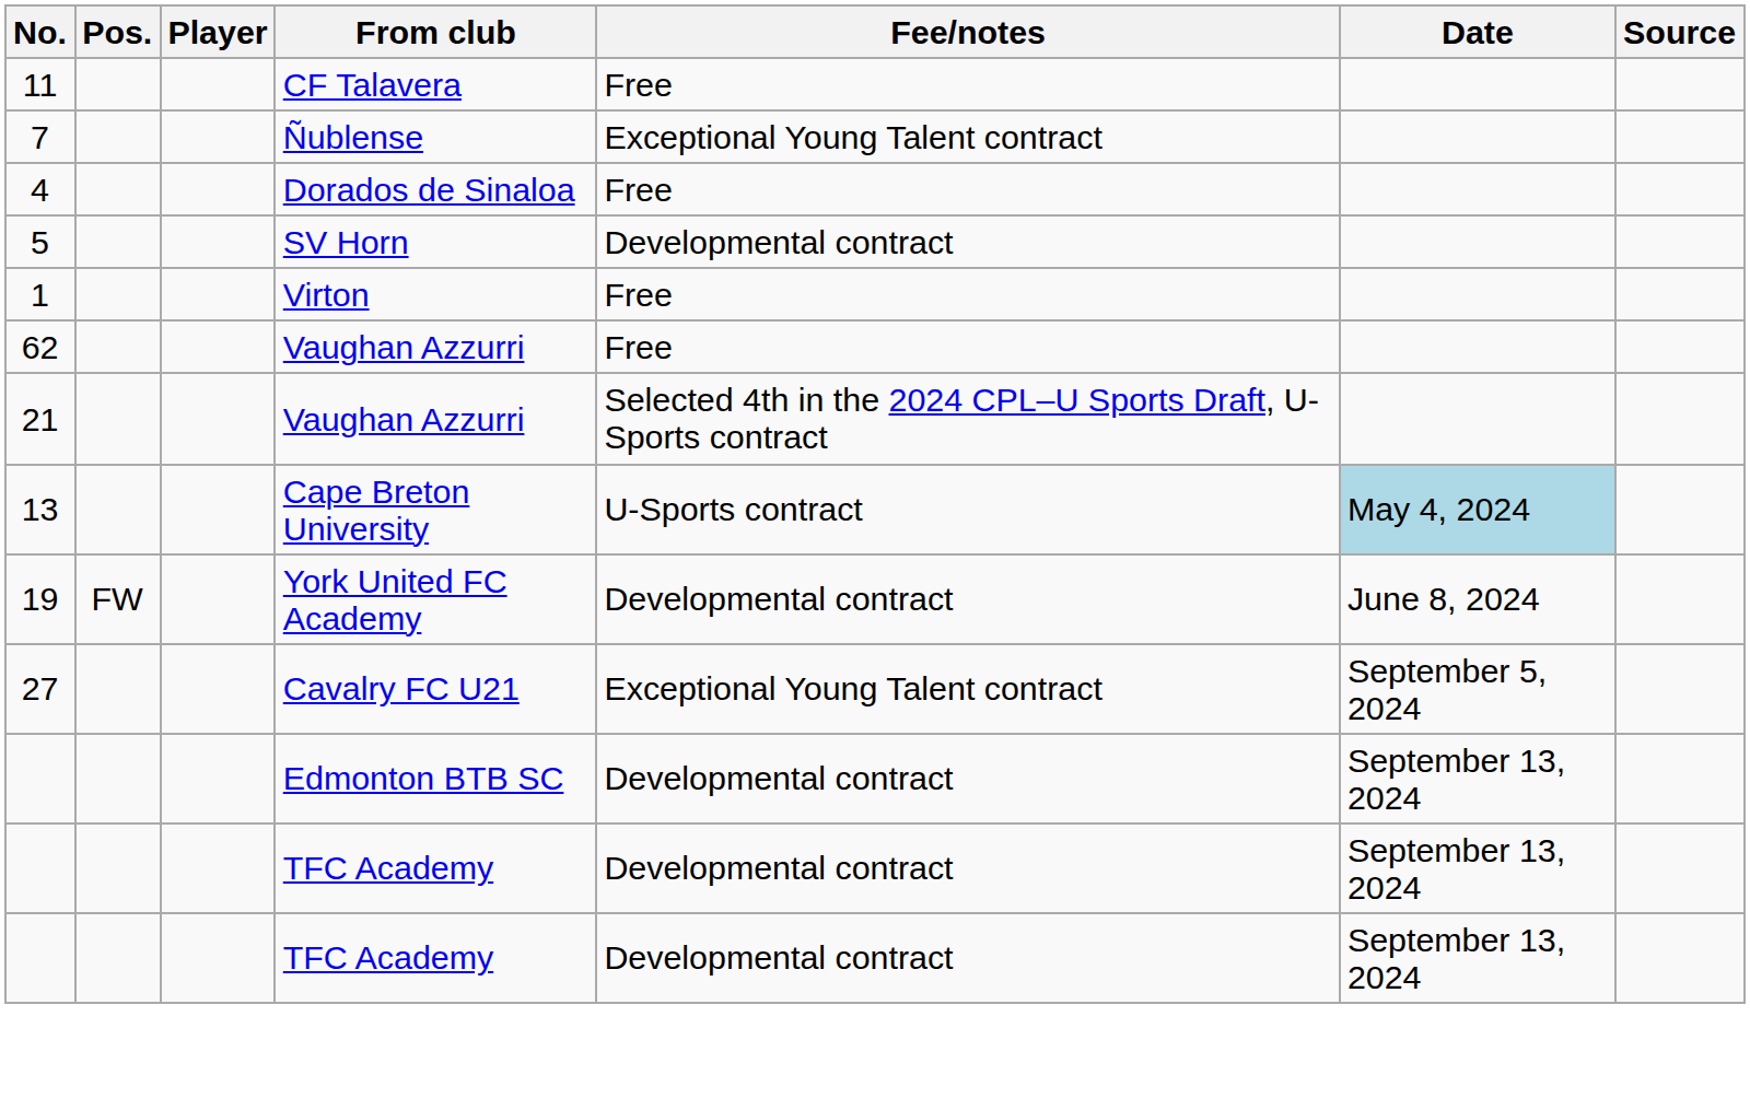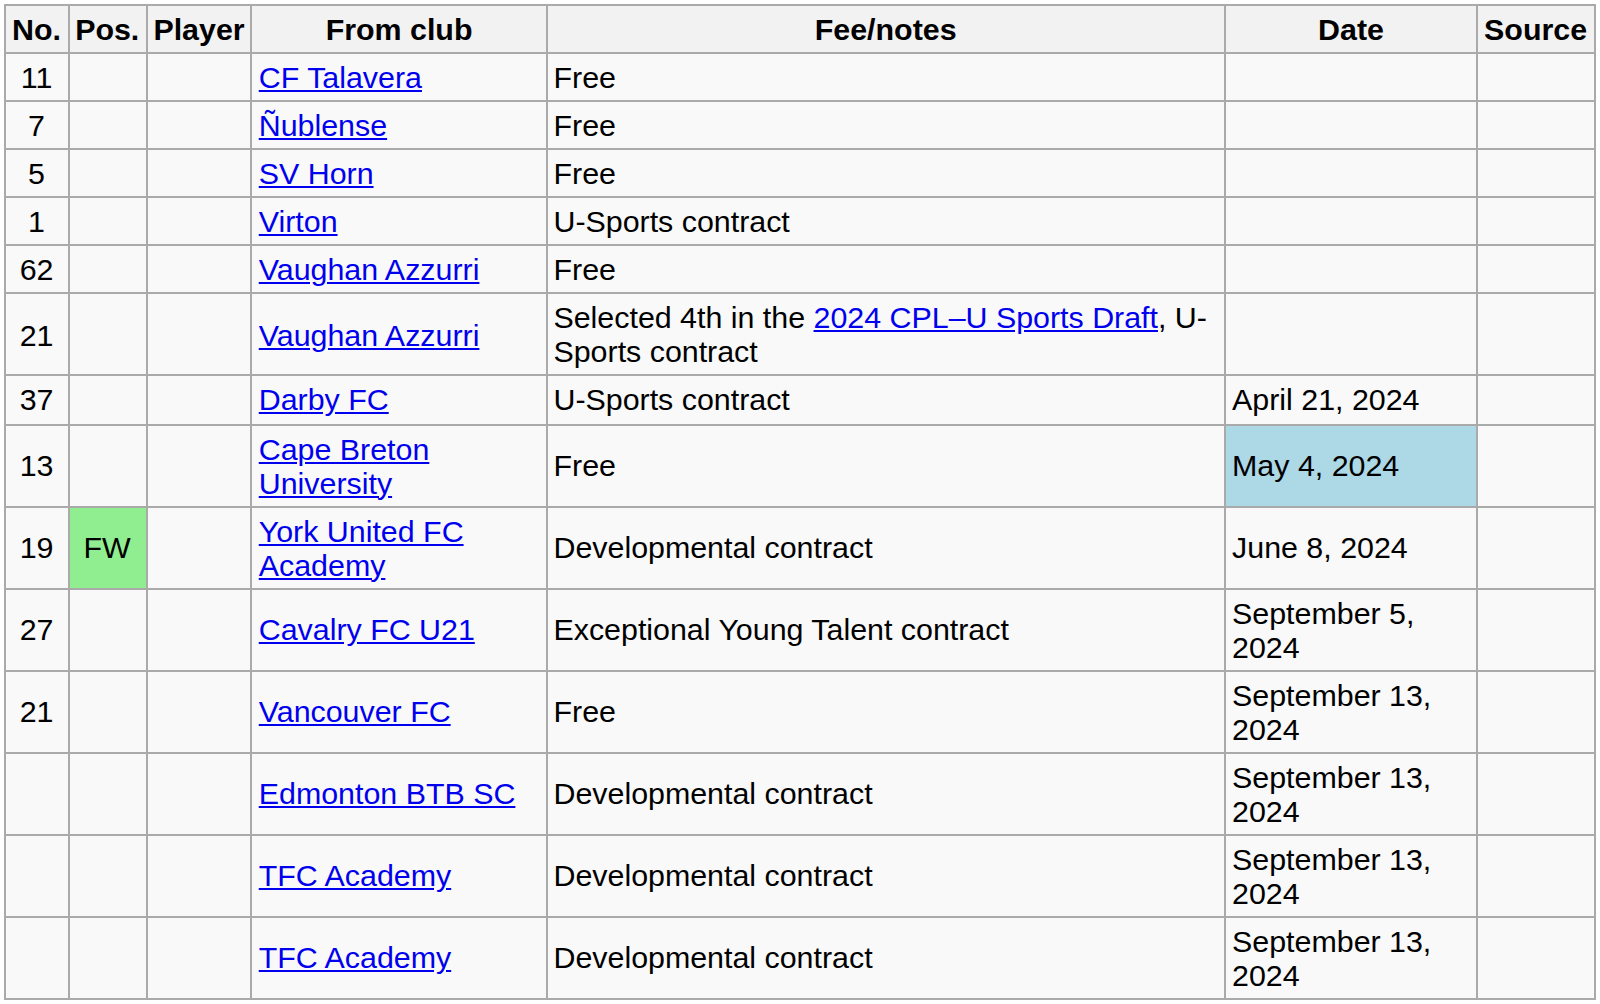 <table class="wikitable sortable" style="width:90%; font-size:95%;">
 <tr>
 <th>No.</th>
 <th>Pos.</th>
 <th>Player</th>
 <th>From club</th>
 <th>Fee/notes</th>
 <th>Date</th>
 <th>Source</th>
 </tr>
 <tr>
 <td style="text-align:center">11</td>
 <td style="text-align:center"></td>
 <td></td>
 <td> <a href='#'>CF Talavera</a></td>
 <td>Free</td>
 <td></td>
 <td></td>
 </tr>
 <tr>
 <td style="text-align:center">7</td>
 <td style="text-align:center"></td>
 <td></td>
 <td> <a href='#'>Ñublense</a></td>
-<td>Exceptional Young Talent contract</td>
-<td></td>
-<td></td>
-</tr>
-<tr>
-<td style="text-align:center">4</td>
-<td style="text-align:center"></td>
-<td></td>
-<td> <a href='#'>Dorados de Sinaloa</a></td>
 <td>Free</td>
 <td></td>
 <td></td>
 </tr>
 <tr>
 <td style="text-align:center">5</td>
 <td style="text-align:center"></td>
 <td></td>
 <td> <a href='#'>SV Horn</a></td>
-<td>Developmental contract</td>
+<td>Free</td>
 <td></td>
 <td></td>
 </tr>
 <tr>
 <td style="text-align:center">1</td>
 <td style="text-align:center"></td>
 <td></td>
 <td> <a href='#'>Virton</a></td>
-<td>Free</td>
+<td>U-Sports contract</td>
 <td></td>
 <td></td>
 </tr>
 <tr>
 <td style="text-align:center">62</td>
 <td style="text-align:center"></td>
 <td></td>
 <td> <a href='#'>Vaughan Azzurri</a></td>
 <td>Free</td>
 <td></td>
 <td></td>
 </tr>
 <tr>
 <td style="text-align:center">21</td>
 <td style="text-align:center"></td>
 <td></td>
 <td> <a href='#'>Vaughan Azzurri</a></td>
 <td>Selected 4th in the <a href='#'>2024 CPL–U Sports Draft</a>, U-Sports contract</td>
 <td></td>
 <td></td>
 </tr>
 <tr>
+<td style="text-align:center">37</td>
+<td style="text-align:center"></td>
+<td></td>
+<td> <a href='#'>Darby FC</a></td>
+<td>U-Sports contract</td>
+<td>April 21, 2024</td>
+<td></td>
+</tr>
+<tr>
 <td style="text-align:center">13</td>
 <td style="text-align:center"></td>
 <td></td>
 <td> <a href='#'>Cape Breton University</a></td>
-<td>U-Sports contract</td>
+<td>Free</td>
 <td style="background: lightblue;">May 4, 2024</td>
 <td></td>
 </tr>
 <tr>
 <td style="text-align:center">19</td>
-<td style="text-align:center">FW</td>
+<td style="background: lightgreen; text-align:center">FW</td>
 <td></td>
 <td> <a href='#'>York United FC Academy</a></td>
 <td>Developmental contract</td>
 <td>June 8, 2024</td>
 <td></td>
 </tr>
 <tr>
 <td style="text-align:center">27</td>
 <td style="text-align:center"></td>
 <td></td>
 <td> <a href='#'>Cavalry FC U21</a></td>
 <td>Exceptional Young Talent contract</td>
 <td>September 5, 2024</td>
+<td></td>
+</tr>
+<tr>
+<td style="text-align:center">21</td>
+<td style="text-align:center"></td>
+<td></td>
+<td> <a href='#'>Vancouver FC</a></td>
+<td>Free</td>
+<td>September 13, 2024</td>
 <td></td>
 </tr>
 <tr>
 <td style="text-align:center"></td>
 <td style="text-align:center"></td>
 <td></td>
 <td> <a href='#'>Edmonton BTB SC</a></td>
 <td>Developmental contract</td>
 <td>September 13, 2024</td>
 <td></td>
 </tr>
 <tr>
 <td style="text-align:center"></td>
 <td style="text-align:center"></td>
 <td></td>
 <td> <a href='#'>TFC Academy</a></td>
 <td>Developmental contract</td>
 <td>September 13, 2024</td>
 <td></td>
 </tr>
 <tr>
 <td style="text-align:center"></td>
 <td style="text-align:center"></td>
 <td></td>
 <td> <a href='#'>TFC Academy</a></td>
 <td>Developmental contract</td>
 <td>September 13, 2024</td>
 <td></td>
 </tr>
 </table>
